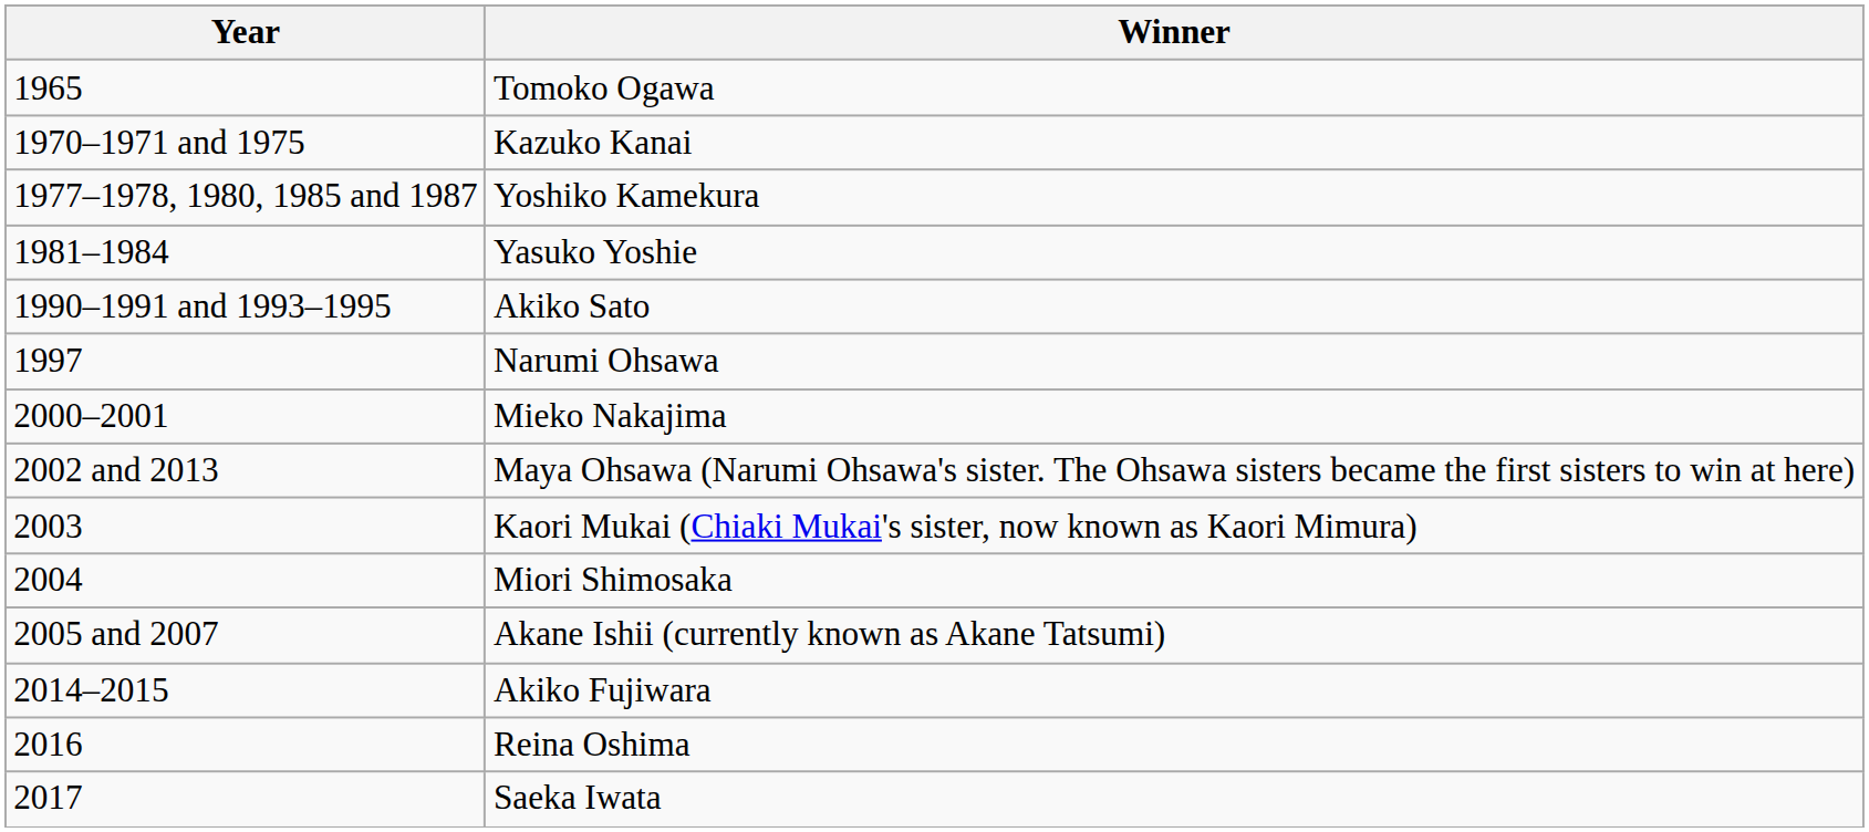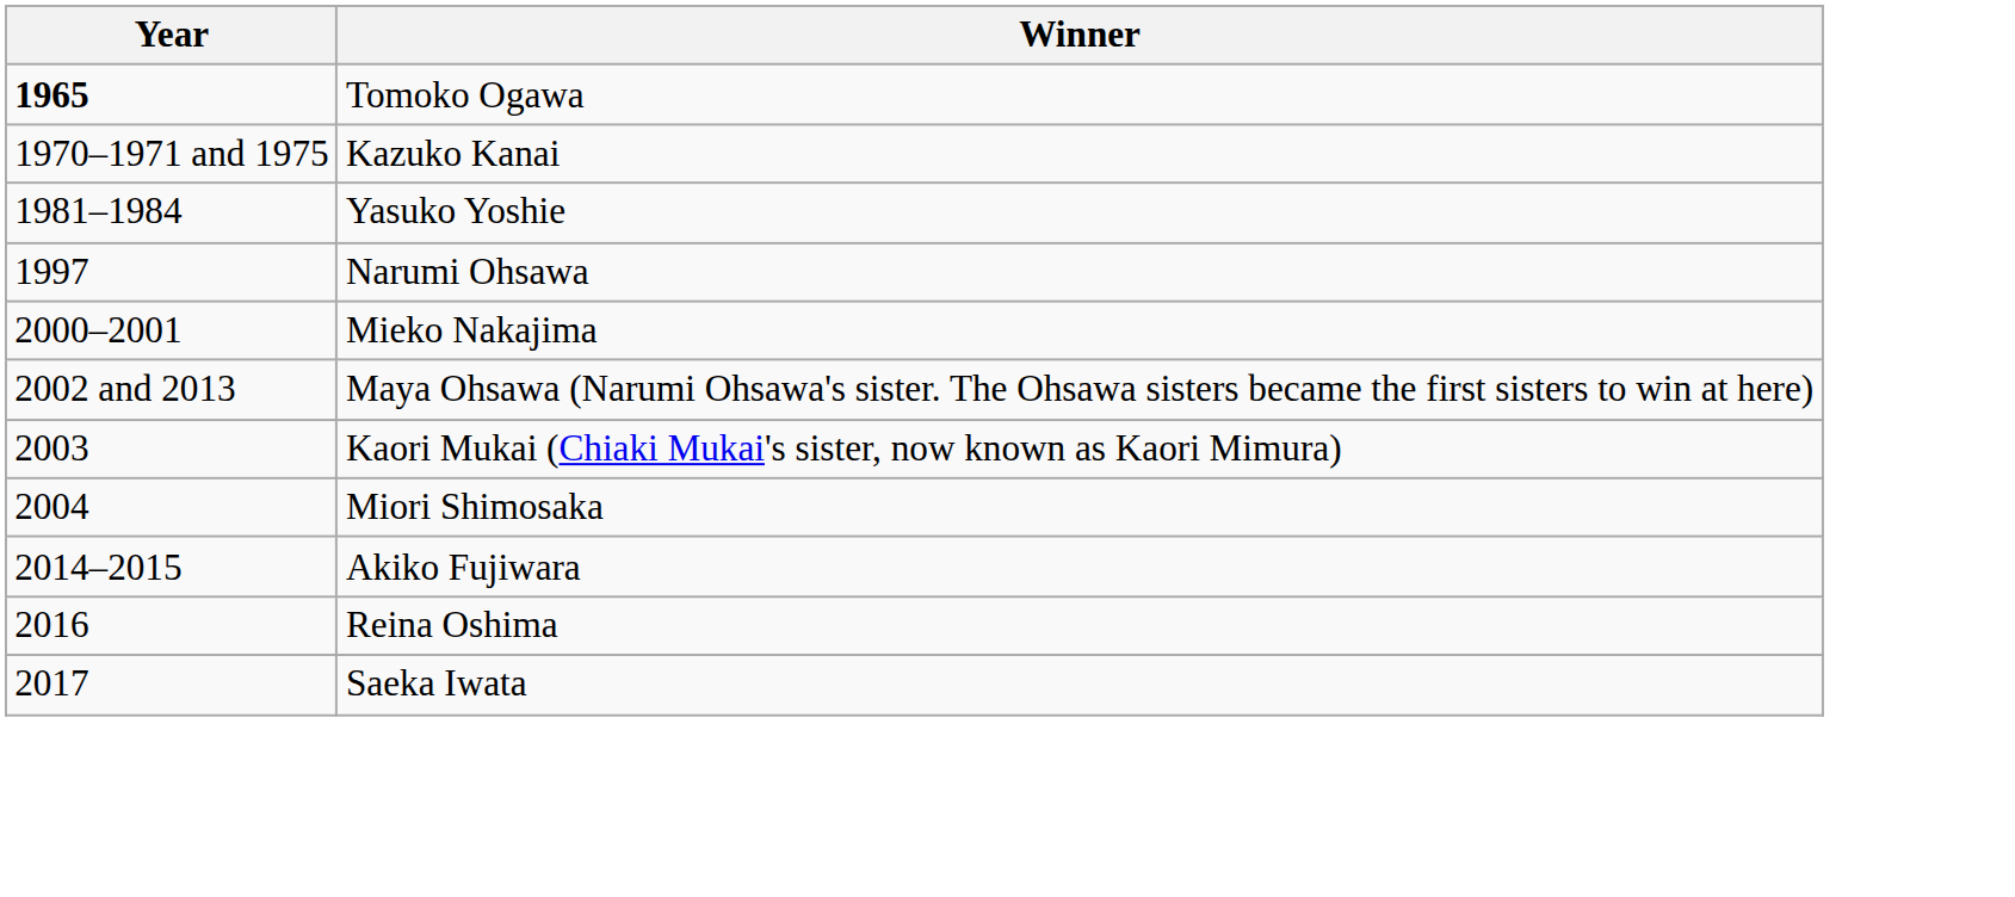 <table class="wikitable" border="1">
 <tr>
 <th>Year</th>
 <th>Winner</th>
 </tr>
 <tr>
-<td>1965</td>
+<td><strong>1965</strong></td>
 <td>Tomoko Ogawa</td>
 </tr>
 <tr>
 <td>1970–1971 and 1975</td>
 <td>Kazuko Kanai</td>
 </tr>
 <tr>
-<td>1977–1978, 1980, 1985 and 1987</td>
-<td>Yoshiko Kamekura</td>
-</tr>
-<tr>
 <td>1981–1984</td>
 <td>Yasuko Yoshie</td>
-</tr>
-<tr>
-<td>1990–1991 and 1993–1995</td>
-<td>Akiko Sato</td>
 </tr>
 <tr>
 <td>1997</td>
 <td>Narumi Ohsawa</td>
 </tr>
 <tr>
 <td>2000–2001</td>
 <td>Mieko Nakajima</td>
 </tr>
 <tr>
 <td>2002 and 2013</td>
 <td>Maya Ohsawa (Narumi Ohsawa's sister. The Ohsawa sisters became the first sisters to win at here)</td>
 </tr>
 <tr>
 <td>2003</td>
 <td>Kaori Mukai (<a href='#'>Chiaki Mukai</a>'s sister, now known as Kaori Mimura)</td>
 </tr>
 <tr>
 <td>2004</td>
 <td>Miori Shimosaka</td>
 </tr>
 <tr>
-<td>2005 and 2007</td>
-<td>Akane Ishii (currently known as Akane Tatsumi)</td>
-</tr>
-<tr>
 <td>2014–2015</td>
 <td>Akiko Fujiwara</td>
 </tr>
 <tr>
 <td>2016</td>
 <td>Reina Oshima</td>
 </tr>
 <tr>
 <td>2017</td>
 <td>Saeka Iwata</td>
 </tr>
 </table>
